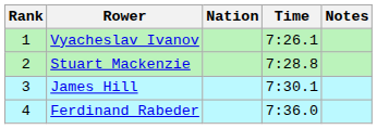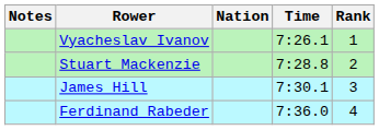 <table class="wikitable sortable" style="text-align:center">
 <tr>
-<th>Rank</th>
+<th>Notes</th>
 <th>Rower</th>
 <th>Nation</th>
 <th>Time</th>
-<th>Notes</th>
+<th>Rank</th>
 </tr>
 <tr bgcolor=bbf3bb>
-<td>1</td>
+<td></td>
 <td align=left><a href='#'>Vyacheslav Ivanov</a></td>
 <td align=left></td>
 <td>7:26.1</td>
-<td></td>
+<td>1</td>
 </tr>
 <tr bgcolor=bbf3bb>
-<td>2</td>
+<td></td>
 <td align=left><a href='#'>Stuart Mackenzie</a></td>
 <td align=left></td>
 <td>7:28.8</td>
-<td></td>
+<td>2</td>
 </tr>
 <tr bgcolor=bbf9ff>
-<td>3</td>
+<td></td>
 <td align=left><a href='#'>James Hill</a></td>
 <td align=left></td>
 <td>7:30.1</td>
-<td></td>
+<td>3</td>
 </tr>
 <tr bgcolor=bbf9ff>
-<td>4</td>
+<td></td>
 <td align=left><a href='#'>Ferdinand Rabeder</a></td>
 <td align=left></td>
 <td>7:36.0</td>
-<td></td>
+<td>4</td>
 </tr>
 </table>
